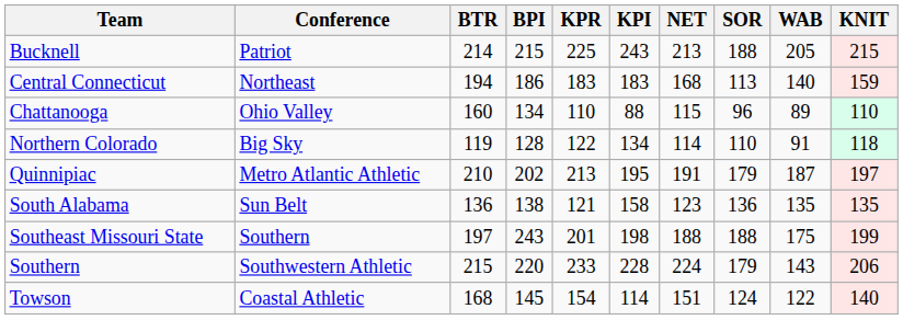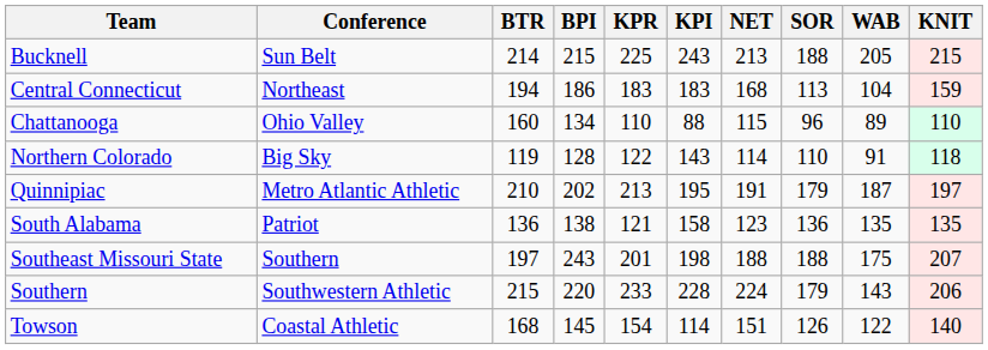 <table class="wikitable sortable" style="text-align: center; font-size:100%; width:551pt;">
 <tr>
 <th>Team</th>
 <th>Conference</th>
 <th data-sort-type="number">BTR</th>
 <th data-sort-type="number">BPI</th>
 <th data-sort-type="number">KPR</th>
 <th data-sort-type="number">KPI</th>
 <th data-sort-type="number">NET</th>
 <th data-sort-type="number">SOR</th>
 <th data-sort-type="number">WAB</th>
 <th data-sort-type="number">KNIT</th>
 </tr>
 <tr>
 <td align="left"><a href='#'>Bucknell</a></td>
-<td align="left"><a href='#'>Patriot</a></td>
+<td align="left"><a href='#'>Sun Belt</a></td>
 <td>214</td>
 <td>215</td>
 <td>225</td>
 <td>243</td>
 <td>213</td>
 <td>188</td>
 <td>205</td>
 <td style="background:#FFE6E6;">215</td>
 </tr>
 <tr>
 <td align="left"><a href='#'>Central Connecticut</a></td>
 <td align="left"><a href='#'>Northeast</a></td>
 <td>194</td>
 <td>186</td>
 <td>183</td>
 <td>183</td>
 <td>168</td>
 <td>113</td>
-<td>140</td>
+<td>104</td>
 <td style="background:#FFE6E6;">159</td>
 </tr>
 <tr>
 <td align="left"><a href='#'>Chattanooga</a></td>
 <td align="left"><a href='#'>Ohio Valley</a></td>
 <td>160</td>
 <td>134</td>
 <td>110</td>
 <td>88</td>
 <td>115</td>
 <td>96</td>
 <td>89</td>
 <td style="background:#D8FFEB;">110</td>
 </tr>
 <tr>
 <td align="left"><a href='#'>Northern Colorado</a></td>
 <td align="left"><a href='#'>Big Sky</a></td>
 <td>119</td>
 <td>128</td>
 <td>122</td>
-<td>134</td>
+<td>143</td>
 <td>114</td>
 <td>110</td>
 <td>91</td>
 <td style="background:#D8FFEB;">118</td>
 </tr>
 <tr>
 <td align="left"><a href='#'>Quinnipiac</a></td>
 <td align="left"><a href='#'>Metro Atlantic Athletic</a></td>
 <td>210</td>
 <td>202</td>
 <td>213</td>
 <td>195</td>
 <td>191</td>
 <td>179</td>
 <td>187</td>
 <td style="background:#FFE6E6;">197</td>
 </tr>
 <tr>
 <td align="left"><a href='#'>South Alabama</a></td>
-<td align="left"><a href='#'>Sun Belt</a></td>
+<td align="left"><a href='#'>Patriot</a></td>
 <td>136</td>
 <td>138</td>
 <td>121</td>
 <td>158</td>
 <td>123</td>
 <td>136</td>
 <td>135</td>
 <td style="background:#FFE6E6;">135</td>
 </tr>
 <tr>
 <td align="left"><a href='#'>Southeast Missouri State</a></td>
 <td align="left"><a href='#'>Southern</a></td>
 <td>197</td>
 <td>243</td>
 <td>201</td>
 <td>198</td>
 <td>188</td>
 <td>188</td>
 <td>175</td>
-<td style="background:#FFE6E6;">199</td>
+<td style="background:#FFE6E6;">207</td>
 </tr>
 <tr>
 <td align="left"><a href='#'>Southern</a></td>
 <td align="left"><a href='#'>Southwestern Athletic</a></td>
 <td>215</td>
 <td>220</td>
 <td>233</td>
 <td>228</td>
 <td>224</td>
 <td>179</td>
 <td>143</td>
 <td style="background:#FFE6E6;">206</td>
 </tr>
 <tr>
 <td align="left"><a href='#'>Towson</a></td>
 <td align="left"><a href='#'>Coastal Athletic</a></td>
 <td>168</td>
 <td>145</td>
 <td>154</td>
 <td>114</td>
 <td>151</td>
-<td>124</td>
+<td>126</td>
 <td>122</td>
 <td style="background:#FFE6E6;">140</td>
 </tr>
 </table>
